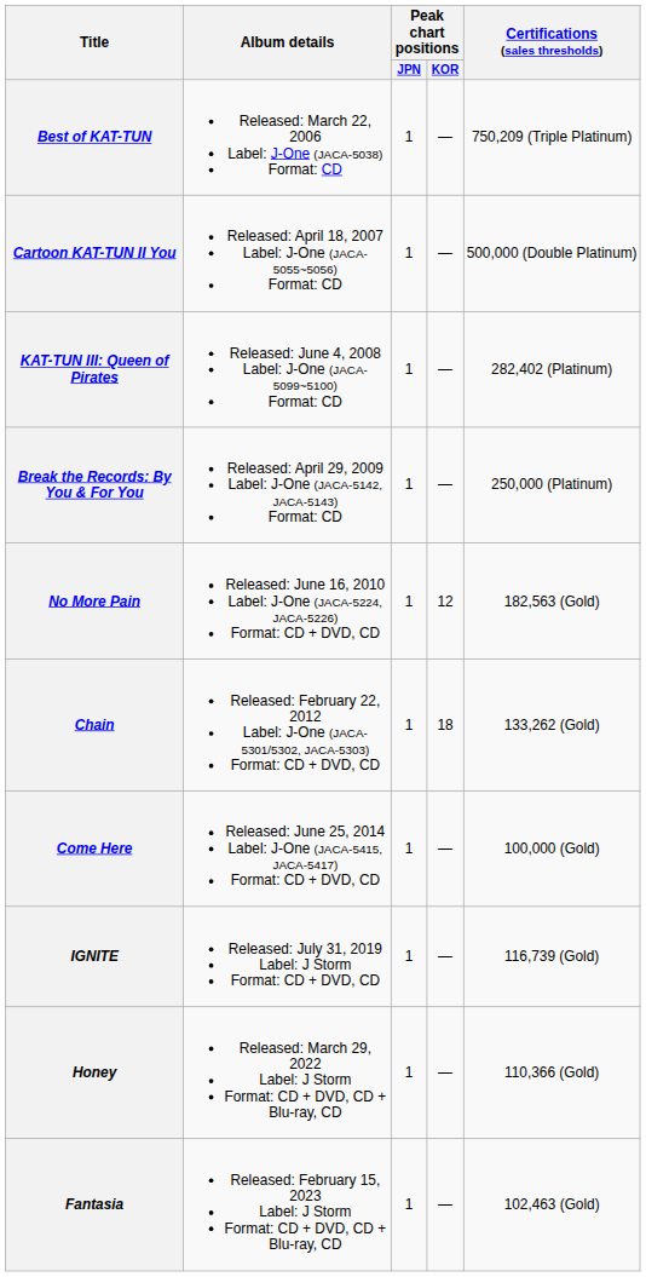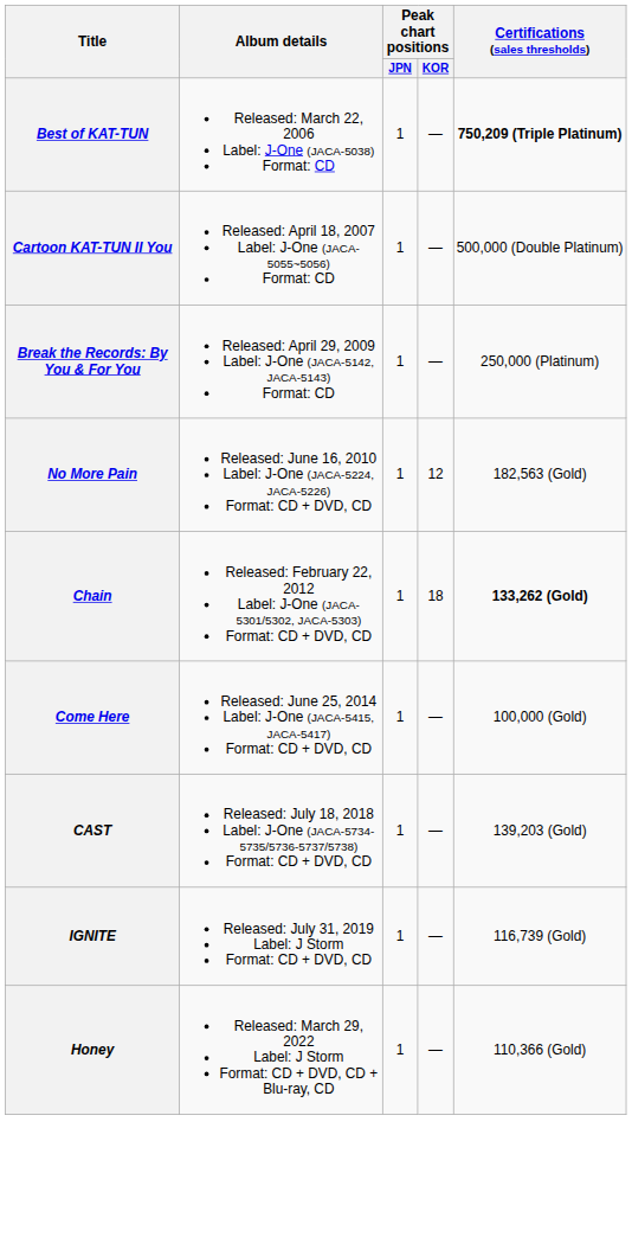 <table class="wikitable plainrowheaders" style="text-align:center;">
 <tr>
 <th scope="col" rowspan="2" style="width:12em;">Title</th>
 <th scope="col" rowspan="2" style="width:14em;">Album details</th>
 <th scope="col" colspan="2">Peak chart positions</th>
 <th scope="col" rowspan="2"><a href='#'>Certifications</a><br><small>(<a href='#'>sales thresholds</a>)</small></th>
 </tr>
 <tr>
 <th style="width:2.5em; font-size:85%"><a href='#'>JPN</a><br></th>
 <th style="width:2.5em; font-size:85%"><a href='#'>KOR</a><br></th>
 </tr>
 <tr>
 <th scope="row"><em><a href='#'>Best of KAT-TUN</a></em></th>
 <td><br><ul><li>Released: March 22, 2006</li><li>Label: <a href='#'>J-One</a> <small>(JACA-5038)</small></li><li>Format: <a href='#'>CD</a></li></ul></td>
 <td>1</td>
 <td>—</td>
-<td>750,209 (Triple Platinum)</td>
+<td><strong>750,209 (Triple Platinum)</strong></td>
 </tr>
 <tr>
 <th scope="row"><em><a href='#'>Cartoon KAT-TUN II You</a></em></th>
 <td><br><ul><li>Released: April 18, 2007</li><li>Label: J-One <small>(JACA-5055~5056)</small></li><li>Format: CD</li></ul></td>
 <td>1</td>
 <td>—</td>
 <td>500,000 (Double Platinum)</td>
-</tr>
-<tr>
-<th scope="row"><em><a href='#'>KAT-TUN III: Queen of Pirates</a></em></th>
-<td><br><ul><li>Released: June 4, 2008</li><li>Label: J-One <small>(JACA-5099~5100)</small></li><li>Format: CD</li></ul></td>
-<td>1</td>
-<td>—</td>
-<td>282,402 (Platinum)</td>
 </tr>
 <tr>
 <th scope="row"><em><a href='#'>Break the Records: By You & For You</a></em></th>
 <td><br><ul><li>Released: April 29, 2009</li><li>Label: J-One <small>(JACA-5142, JACA-5143)</small></li><li>Format: CD</li></ul></td>
 <td>1</td>
 <td>—</td>
 <td>250,000 (Platinum)</td>
 </tr>
 <tr>
 <th scope="row"><em><a href='#'>No More Pain</a></em></th>
 <td><br><ul><li>Released: June 16, 2010</li><li>Label: J-One <small>(JACA-5224, JACA-5226)</small></li><li>Format: CD + DVD, CD</li></ul></td>
 <td>1</td>
 <td>12</td>
 <td>182,563 (Gold)</td>
 </tr>
 <tr>
 <th scope="row"><em><a href='#'>Chain</a></em></th>
 <td><br><ul><li>Released: February 22, 2012</li><li>Label: J-One <small>(JACA-5301/5302, JACA-5303)</small></li><li>Format: CD + DVD, CD</li></ul></td>
 <td>1</td>
 <td>18</td>
-<td>133,262 (Gold)</td>
+<td><strong>133,262 (Gold)</strong></td>
 </tr>
 <tr>
 <th scope="row"><em><a href='#'>Come Here</a></em></th>
 <td><br><ul><li>Released: June 25, 2014</li><li>Label: J-One <small>(JACA-5415, JACA-5417)</small></li><li>Format: CD + DVD, CD</li></ul></td>
 <td>1</td>
 <td>—</td>
 <td>100,000 (Gold)</td>
+</tr>
+<tr>
+<th scope="row"><em>CAST</em></th>
+<td><br><ul><li>Released: July 18, 2018</li><li>Label: J-One <small>(JACA-5734-5735/5736-5737/5738)</small></li><li>Format: CD + DVD, CD</li></ul></td>
+<td>1</td>
+<td>—</td>
+<td>139,203 (Gold)</td>
 </tr>
 <tr>
 <th scope="row"><em>IGNITE</em></th>
 <td><br><ul><li>Released: July 31, 2019</li><li>Label: J Storm</li><li>Format: CD + DVD, CD</li></ul></td>
 <td>1</td>
 <td>—</td>
 <td>116,739 (Gold)</td>
 </tr>
 <tr>
 <th scope="row"><em>Honey</em></th>
 <td><br><ul><li>Released: March 29, 2022</li><li>Label: J Storm</li><li>Format: CD + DVD, CD + Blu-ray, CD</li></ul></td>
 <td>1</td>
 <td>—</td>
 <td>110,366 (Gold)</td>
 </tr>
-<tr>
-<th scope="row"><em>Fantasia</em></th>
-<td><br><ul><li>Released: February 15, 2023</li><li>Label: J Storm</li><li>Format: CD + DVD, CD + Blu-ray, CD</li></ul></td>
-<td>1</td>
-<td>—</td>
-<td>102,463 (Gold)</td>
-</tr>
 </table>
